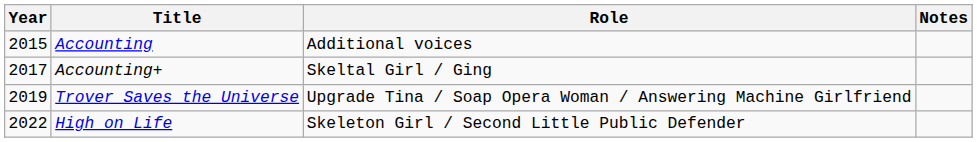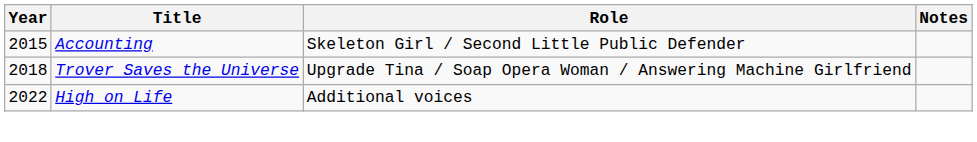 <table class="wikitable">
 <tr>
 <th>Year</th>
 <th>Title</th>
 <th>Role</th>
 <th>Notes</th>
 </tr>
 <tr>
 <td>2015</td>
 <td><em><a href='#'>Accounting</a></em></td>
-<td>Additional voices</td>
+<td>Skeleton Girl / Second Little Public Defender</td>
 <td></td>
 </tr>
 <tr>
-<td>2017</td>
-<td><em>Accounting+</em></td>
-<td>Skeltal Girl / Ging</td>
-<td></td>
-</tr>
-<tr>
-<td>2019</td>
+<td>2018</td>
 <td><em><a href='#'>Trover Saves the Universe</a></em></td>
 <td>Upgrade Tina / Soap Opera Woman / Answering Machine Girlfriend</td>
 <td></td>
 </tr>
 <tr>
 <td>2022</td>
 <td><em><a href='#'>High on Life</a></em></td>
-<td>Skeleton Girl / Second Little Public Defender</td>
+<td>Additional voices</td>
 <td></td>
 </tr>
 </table>
